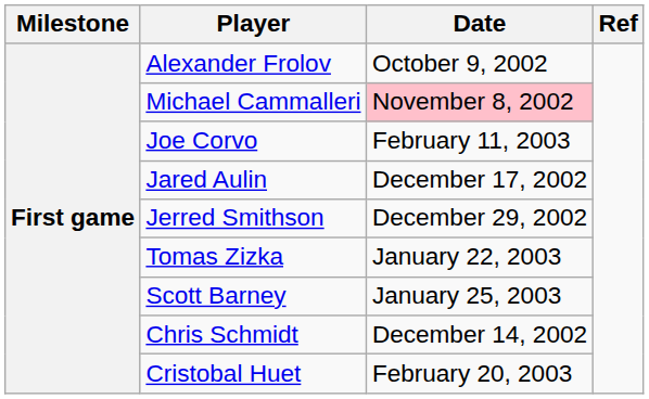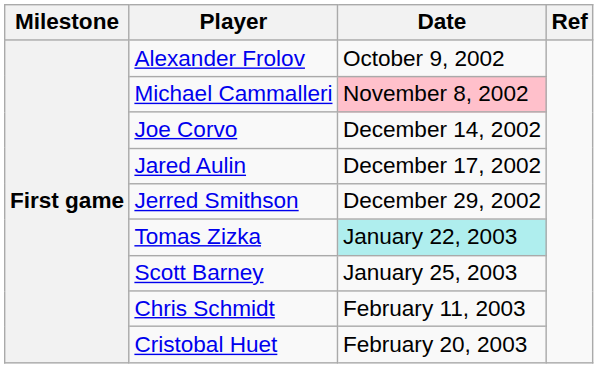 <table class="wikitable">
 <tr>
 <th scope="col">Milestone</th>
 <th scope="col">Player</th>
 <th scope="col">Date</th>
 <th scope="col">Ref</th>
 </tr>
 <tr>
 <th rowspan=9>First game</th>
 <td><a href='#'>Alexander Frolov</a></td>
 <td>October 9, 2002</td>
 <td rowspan=9></td>
 </tr>
 <tr>
 <td><a href='#'>Michael Cammalleri</a></td>
 <td style="background: pink;">November 8, 2002</td>
 </tr>
 <tr>
 <td><a href='#'>Joe Corvo</a></td>
-<td>February 11, 2003</td>
+<td>December 14, 2002</td>
 </tr>
 <tr>
 <td><a href='#'>Jared Aulin</a></td>
 <td>December 17, 2002</td>
 </tr>
 <tr>
 <td><a href='#'>Jerred Smithson</a></td>
 <td>December 29, 2002</td>
 </tr>
 <tr>
 <td><a href='#'>Tomas Zizka</a></td>
-<td>January 22, 2003</td>
+<td style="background: paleturquoise;">January 22, 2003</td>
 </tr>
 <tr>
 <td><a href='#'>Scott Barney</a></td>
 <td>January 25, 2003</td>
 </tr>
 <tr>
 <td><a href='#'>Chris Schmidt</a></td>
-<td>December 14, 2002</td>
+<td>February 11, 2003</td>
 </tr>
 <tr>
 <td><a href='#'>Cristobal Huet</a></td>
 <td>February 20, 2003</td>
 </tr>
 </table>
